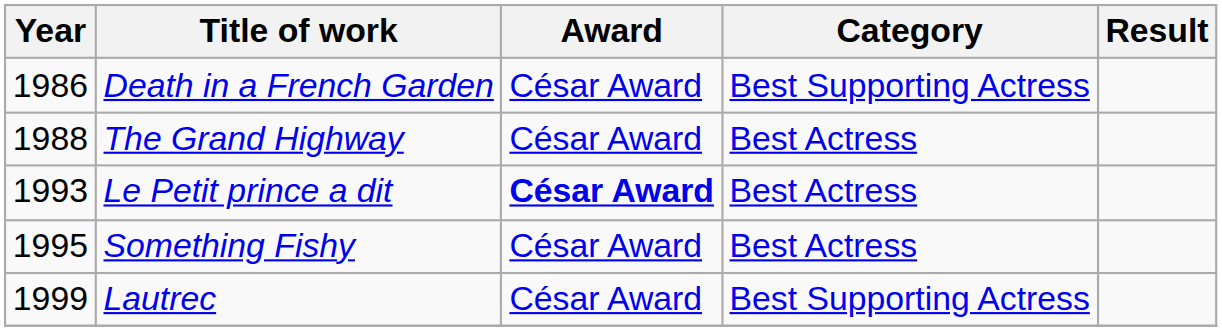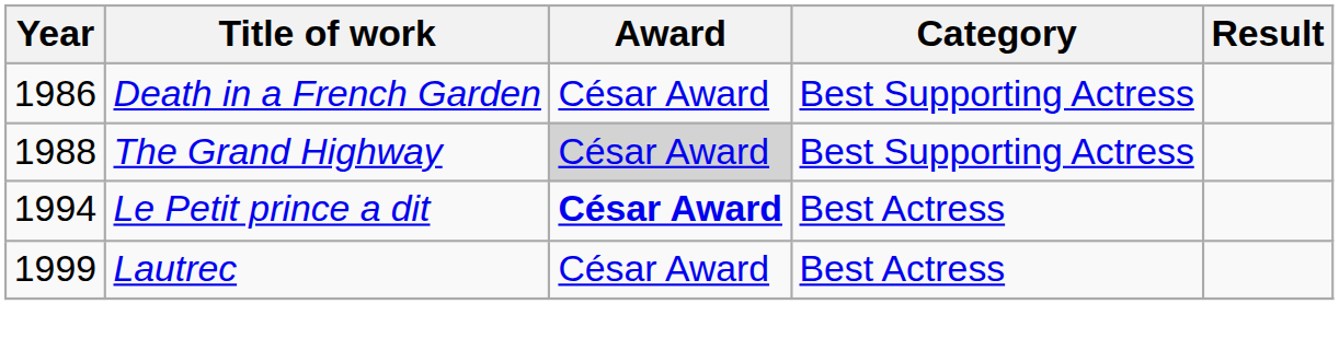 <table class="wikitable sortable">
 <tr>
 <th>Year</th>
 <th>Title of work</th>
 <th>Award</th>
 <th>Category</th>
 <th>Result</th>
 </tr>
 <tr>
 <td>1986</td>
 <td><em><a href='#'>Death in a French Garden</a></em></td>
 <td><a href='#'>César Award</a></td>
 <td><a href='#'>Best Supporting Actress</a></td>
 <td></td>
 </tr>
 <tr>
 <td>1988</td>
 <td><em><a href='#'>The Grand Highway</a></em></td>
-<td><a href='#'>César Award</a></td>
-<td><a href='#'>Best Actress</a></td>
+<td style="background: lightgrey;"><a href='#'>César Award</a></td>
+<td><a href='#'>Best Supporting Actress</a></td>
 <td></td>
 </tr>
 <tr>
-<td>1993</td>
+<td>1994</td>
 <td><em><a href='#'>Le Petit prince a dit</a></em></td>
 <td><strong><a href='#'>César Award</a></strong></td>
-<td><a href='#'>Best Actress</a></td>
-<td></td>
-</tr>
-<tr>
-<td>1995</td>
-<td><em><a href='#'>Something Fishy</a></em></td>
-<td><a href='#'>César Award</a></td>
 <td><a href='#'>Best Actress</a></td>
 <td></td>
 </tr>
 <tr>
 <td>1999</td>
 <td><em><a href='#'>Lautrec</a></em></td>
 <td><a href='#'>César Award</a></td>
-<td><a href='#'>Best Supporting Actress</a></td>
+<td><a href='#'>Best Actress</a></td>
 <td></td>
 </tr>
 <tr>
 </tr>
 </table>
